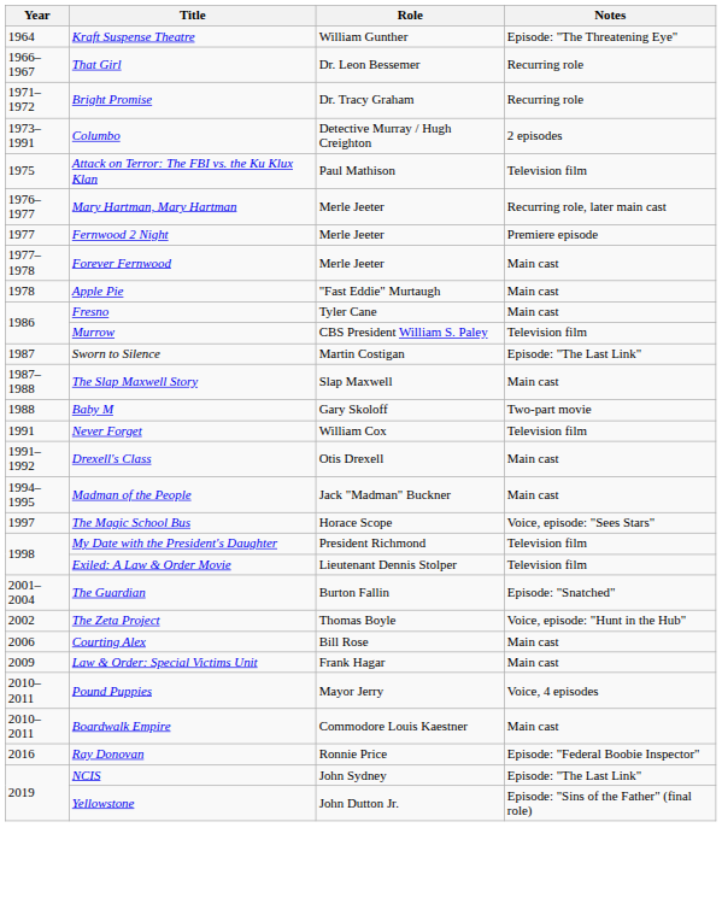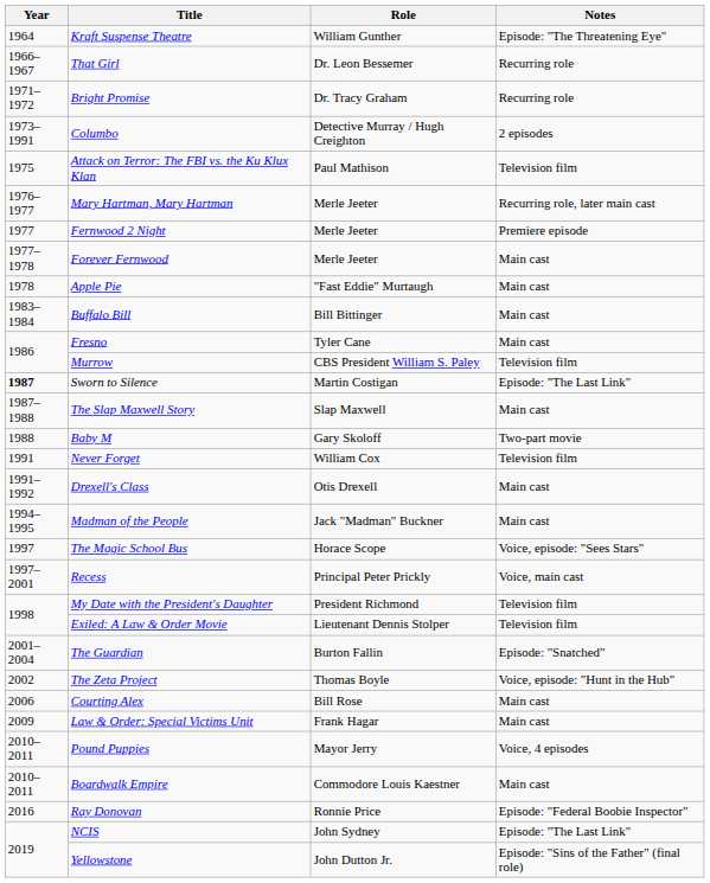 <table class="wikitable sortable">
 <tr>
 <th>Year</th>
 <th>Title</th>
 <th>Role</th>
 <th class="unsortable">Notes</th>
 </tr>
 <tr>
 <td>1964</td>
 <td><em><a href='#'>Kraft Suspense Theatre</a></em></td>
 <td>William Gunther</td>
 <td>Episode: "The Threatening Eye"</td>
 </tr>
 <tr>
 <td>1966–1967</td>
 <td><em><a href='#'>That Girl</a></em></td>
 <td>Dr. Leon Bessemer</td>
 <td>Recurring role</td>
 </tr>
 <tr>
 <td>1971–1972</td>
 <td><em><a href='#'>Bright Promise</a></em></td>
 <td>Dr. Tracy Graham</td>
 <td>Recurring role</td>
 </tr>
 <tr>
 <td>1973–1991</td>
 <td><em><a href='#'>Columbo</a></em></td>
 <td>Detective Murray / Hugh Creighton</td>
 <td>2 episodes</td>
 </tr>
 <tr>
 <td>1975</td>
 <td><em><a href='#'>Attack on Terror: The FBI vs. the Ku Klux Klan</a></em></td>
 <td>Paul Mathison</td>
 <td>Television film</td>
 </tr>
 <tr>
 <td>1976–1977</td>
 <td><em><a href='#'>Mary Hartman, Mary Hartman</a></em></td>
 <td>Merle Jeeter</td>
 <td>Recurring role, later main cast</td>
 </tr>
 <tr>
 <td>1977</td>
 <td><em><a href='#'>Fernwood 2 Night</a></em></td>
 <td>Merle Jeeter</td>
 <td>Premiere episode</td>
 </tr>
 <tr>
 <td>1977–1978</td>
 <td><em><a href='#'>Forever Fernwood</a></em></td>
 <td>Merle Jeeter</td>
 <td>Main cast</td>
 </tr>
 <tr>
 <td>1978</td>
 <td><em><a href='#'>Apple Pie</a></em></td>
 <td>"Fast Eddie" Murtaugh</td>
 <td>Main cast</td>
 </tr>
 <tr>
+<td>1983–1984</td>
+<td><em><a href='#'>Buffalo Bill</a></em></td>
+<td>Bill Bittinger</td>
+<td>Main cast</td>
+</tr>
+<tr>
 <td rowspan="2">1986</td>
 <td><em><a href='#'>Fresno</a></em></td>
 <td>Tyler Cane</td>
 <td>Main cast</td>
 </tr>
 <tr>
 <td><em><a href='#'>Murrow</a></em></td>
 <td>CBS President <a href='#'>William S. Paley</a></td>
 <td>Television film</td>
 </tr>
 <tr>
-<td>1987</td>
+<td><strong>1987</strong></td>
 <td><em>Sworn to Silence</em></td>
 <td>Martin Costigan</td>
 <td>Episode: "The Last Link"</td>
 </tr>
 <tr>
 <td>1987–1988</td>
 <td data-sort-value="Slap Maxwell Story, The"><em><a href='#'>The Slap Maxwell Story</a></em></td>
 <td>Slap Maxwell</td>
 <td>Main cast</td>
 </tr>
 <tr>
 <td>1988</td>
 <td><em><a href='#'>Baby M</a></em></td>
 <td>Gary Skoloff</td>
 <td>Two-part movie</td>
 </tr>
 <tr>
 <td>1991</td>
 <td><em><a href='#'>Never Forget</a></em></td>
 <td>William Cox</td>
 <td>Television film</td>
 </tr>
 <tr>
 <td>1991–1992</td>
 <td><em><a href='#'>Drexell's Class</a></em></td>
 <td>Otis Drexell</td>
 <td>Main cast</td>
 </tr>
 <tr>
 <td>1994–1995</td>
 <td><em><a href='#'>Madman of the People</a></em></td>
 <td>Jack "Madman" Buckner</td>
 <td>Main cast</td>
 </tr>
 <tr>
 <td>1997</td>
 <td data-sort-value="Magic School Bus, The"><em><a href='#'>The Magic School Bus</a></em></td>
 <td>Horace Scope</td>
 <td>Voice, episode: "Sees Stars"</td>
+</tr>
+<tr>
+<td>1997–2001</td>
+<td><em><a href='#'>Recess</a></em></td>
+<td>Principal Peter Prickly</td>
+<td>Voice, main cast</td>
 </tr>
 <tr>
 <td rowspan="2">1998</td>
 <td><em><a href='#'>My Date with the President's Daughter</a></em></td>
 <td>President Richmond</td>
 <td>Television film</td>
 </tr>
 <tr>
 <td><em><a href='#'>Exiled: A Law & Order Movie</a></em></td>
 <td>Lieutenant Dennis Stolper</td>
 <td>Television film</td>
 </tr>
 <tr>
 <td>2001–2004</td>
 <td data-sort-value="Guardian, The"><em><a href='#'>The Guardian</a></em></td>
 <td>Burton Fallin</td>
 <td>Episode: "Snatched"</td>
 </tr>
 <tr>
 <td>2002</td>
 <td data-sort-value="Zeta Project, The"><em><a href='#'>The Zeta Project</a></em></td>
 <td>Thomas Boyle</td>
 <td>Voice, episode: "Hunt in the Hub"</td>
 </tr>
 <tr>
 <td>2006</td>
 <td><em><a href='#'>Courting Alex</a></em></td>
 <td>Bill Rose</td>
 <td>Main cast</td>
 </tr>
 <tr>
 <td>2009</td>
 <td><em><a href='#'>Law & Order: Special Victims Unit</a></em></td>
 <td>Frank Hagar</td>
 <td>Main cast</td>
 </tr>
 <tr>
 <td>2010–2011</td>
 <td><em><a href='#'>Pound Puppies</a></em></td>
 <td>Mayor Jerry</td>
 <td>Voice, 4 episodes</td>
 </tr>
 <tr>
 <td>2010–2011</td>
 <td><em><a href='#'>Boardwalk Empire</a></em></td>
 <td>Commodore Louis Kaestner</td>
 <td>Main cast</td>
 </tr>
 <tr>
 <td>2016</td>
 <td><em><a href='#'>Ray Donovan</a></em></td>
 <td>Ronnie Price</td>
 <td>Episode: "Federal Boobie Inspector"</td>
 </tr>
 <tr>
 <td rowspan="2">2019</td>
 <td><em><a href='#'>NCIS</a></em></td>
 <td>John Sydney</td>
 <td>Episode: "The Last Link"</td>
 </tr>
 <tr>
 <td><em><a href='#'>Yellowstone</a></em></td>
 <td>John Dutton Jr.</td>
 <td>Episode: "Sins of the Father" (final role)</td>
 </tr>
 </table>
